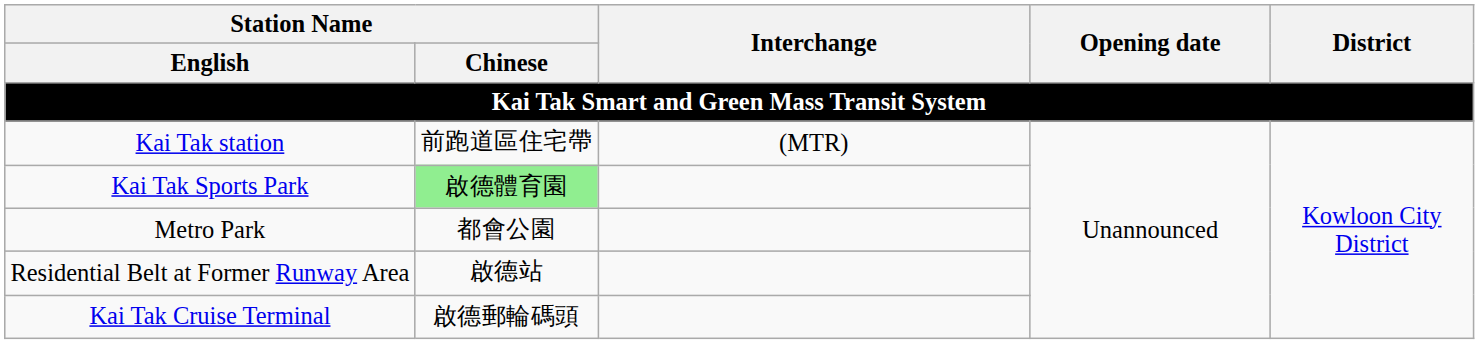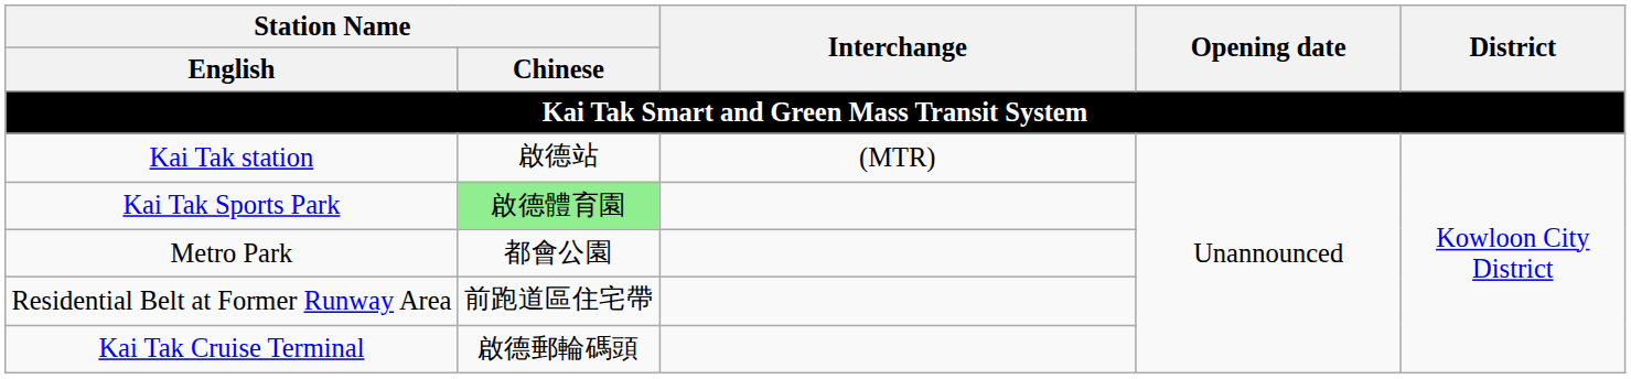 <table class="wikitable" style="text-align:center;">
 <tr>
 <th colspan="2" width="150">Station Name</th>
 <th rowspan="2" width="275">Interchange</th>
 <th rowspan="2" width="150">Opening date</th>
 <th rowspan="2" width="125">District</th>
 </tr>
 <tr>
 <th>English</th>
 <th>Chinese</th>
 </tr>
 <tr>
 <td colspan="5" align="center" style="background:#000000;color:#FFFFFF;"><strong>Kai Tak Smart and Green Mass Transit System</strong></td>
 </tr>
 <tr>
 <td><a href='#'>Kai Tak station</a></td>
-<td>前跑道區住宅帶</td>
+<td>啟德站</td>
 <td> (MTR)</td>
 <td rowspan="5">Unannounced</td>
 <td rowspan="5"><a href='#'>Kowloon City District</a></td>
 </tr>
 <tr>
 <td><a href='#'>Kai Tak Sports Park</a></td>
 <td style="background: lightgreen;">啟德體育園</td>
 <td></td>
 </tr>
 <tr>
 <td>Metro Park</td>
 <td>都會公園</td>
 <td></td>
 </tr>
 <tr>
 <td>Residential Belt at Former <a href='#'>Runway</a> Area</td>
-<td>啟德站</td>
+<td>前跑道區住宅帶</td>
 <td></td>
 </tr>
 <tr>
 <td><a href='#'>Kai Tak Cruise Terminal</a></td>
 <td>啟德郵輪碼頭</td>
 <td></td>
 </tr>
 </table>
